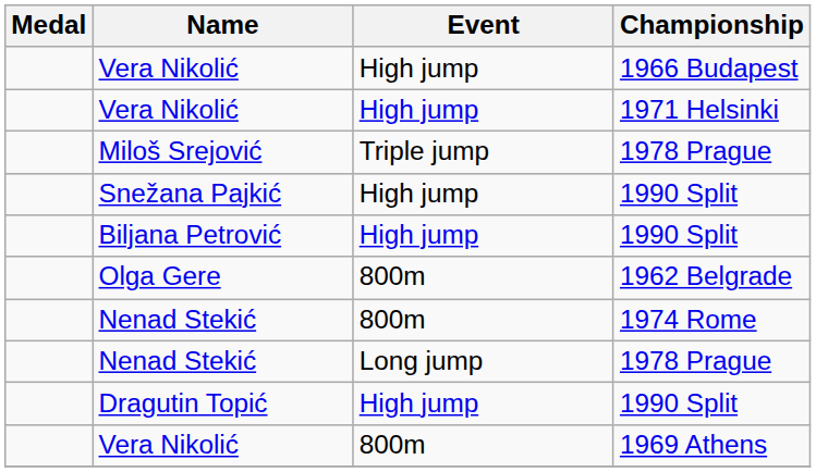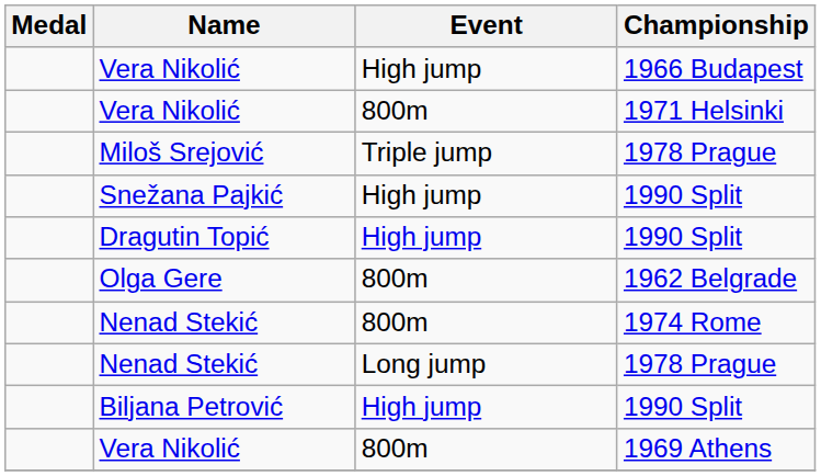 <table class="wikitable sortable" style="font-size:100%">
 <tr>
 <th>Medal</th>
 <th width=150>Name</th>
 <th width=150>Event</th>
 <th width=100>Championship</th>
 </tr>
 <tr>
 <td></td>
 <td><a href='#'>Vera Nikolić</a></td>
 <td>High jump</td>
 <td><a href='#'>1966 Budapest</a> </td>
 </tr>
 <tr>
 <td></td>
 <td><a href='#'>Vera Nikolić</a></td>
-<td><a href='#'>High jump</a></td>
+<td>800m</td>
 <td><a href='#'>1971 Helsinki</a> </td>
 </tr>
 <tr>
 <td></td>
 <td><a href='#'>Miloš Srejović</a></td>
 <td>Triple jump</td>
 <td><a href='#'>1978 Prague</a> </td>
 </tr>
 <tr>
 <td></td>
 <td><a href='#'>Snežana Pajkić</a></td>
 <td>High jump</td>
 <td><a href='#'>1990 Split</a> </td>
 </tr>
 <tr>
 <td></td>
-<td><a href='#'>Biljana Petrović</a></td>
+<td><a href='#'>Dragutin Topić</a></td>
 <td><a href='#'>High jump</a></td>
 <td><a href='#'>1990 Split</a> </td>
 </tr>
 <tr>
 <td></td>
 <td><a href='#'>Olga Gere</a></td>
 <td>800m</td>
 <td><a href='#'>1962 Belgrade</a> </td>
 </tr>
 <tr>
 <td></td>
 <td><a href='#'>Nenad Stekić</a></td>
 <td>800m</td>
 <td><a href='#'>1974 Rome</a> </td>
 </tr>
 <tr>
 <td></td>
 <td><a href='#'>Nenad Stekić</a></td>
 <td>Long jump</td>
 <td><a href='#'>1978 Prague</a> </td>
 </tr>
 <tr>
 <td></td>
-<td><a href='#'>Dragutin Topić</a></td>
+<td><a href='#'>Biljana Petrović</a></td>
 <td><a href='#'>High jump</a></td>
 <td><a href='#'>1990 Split</a> </td>
 </tr>
 <tr>
 <td></td>
 <td><a href='#'>Vera Nikolić</a></td>
 <td>800m</td>
 <td><a href='#'>1969 Athens</a> </td>
 </tr>
 <tr>
 </tr>
 </table>
